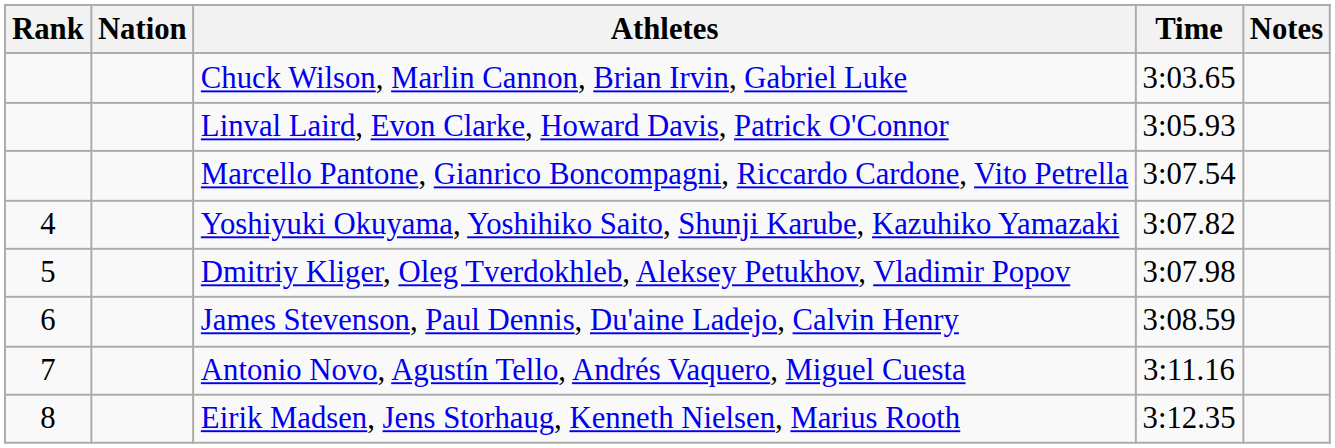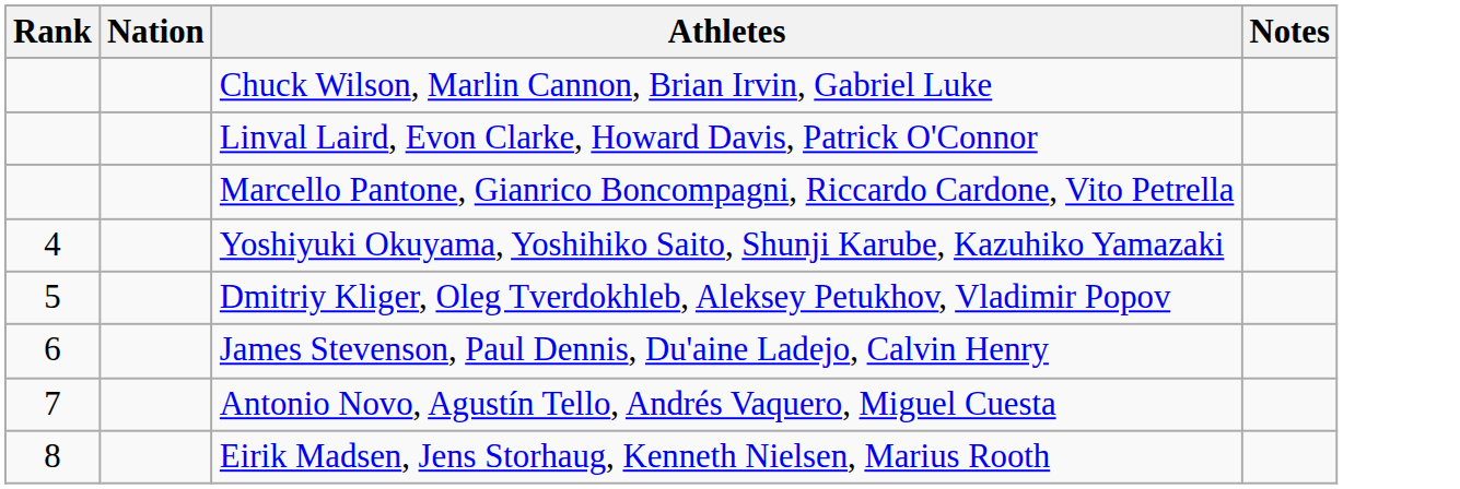 <table class="wikitable sortable" style="text-align:center">
 <tr>
 <th>Rank</th>
 <th>Nation</th>
 <th>Athletes</th>
-<th>Time</th>
 <th>Notes</th>
 </tr>
 <tr>
 <td></td>
 <td align=left></td>
 <td align=left><a href='#'>Chuck Wilson</a>, <a href='#'>Marlin Cannon</a>, <a href='#'>Brian Irvin</a>, <a href='#'>Gabriel Luke</a></td>
-<td>3:03.65</td>
 <td></td>
 </tr>
 <tr>
 <td></td>
 <td align=left></td>
 <td align=left><a href='#'>Linval Laird</a>, <a href='#'>Evon Clarke</a>, <a href='#'>Howard Davis</a>, <a href='#'>Patrick O'Connor</a></td>
-<td>3:05.93</td>
 <td></td>
 </tr>
 <tr>
 <td></td>
 <td align=left></td>
 <td align=left><a href='#'>Marcello Pantone</a>, <a href='#'>Gianrico Boncompagni</a>, <a href='#'>Riccardo Cardone</a>, <a href='#'>Vito Petrella</a></td>
-<td>3:07.54</td>
 <td></td>
 </tr>
 <tr>
 <td>4</td>
 <td align=left></td>
 <td align=left><a href='#'>Yoshiyuki Okuyama</a>, <a href='#'>Yoshihiko Saito</a>, <a href='#'>Shunji Karube</a>, <a href='#'>Kazuhiko Yamazaki</a></td>
-<td>3:07.82</td>
 <td></td>
 </tr>
 <tr>
 <td>5</td>
 <td align=left></td>
 <td align=left><a href='#'>Dmitriy Kliger</a>, <a href='#'>Oleg Tverdokhleb</a>, <a href='#'>Aleksey Petukhov</a>, <a href='#'>Vladimir Popov</a></td>
-<td>3:07.98</td>
 <td></td>
 </tr>
 <tr>
 <td>6</td>
 <td align=left></td>
 <td align=left><a href='#'>James Stevenson</a>, <a href='#'>Paul Dennis</a>, <a href='#'>Du'aine Ladejo</a>, <a href='#'>Calvin Henry</a></td>
-<td>3:08.59</td>
 <td></td>
 </tr>
 <tr>
 <td>7</td>
 <td align=left></td>
 <td align=left><a href='#'>Antonio Novo</a>, <a href='#'>Agustín Tello</a>, <a href='#'>Andrés Vaquero</a>, <a href='#'>Miguel Cuesta</a></td>
-<td>3:11.16</td>
 <td></td>
 </tr>
 <tr>
 <td>8</td>
 <td align=left></td>
 <td align=left><a href='#'>Eirik Madsen</a>, <a href='#'>Jens Storhaug</a>, <a href='#'>Kenneth Nielsen</a>, <a href='#'>Marius Rooth</a></td>
-<td>3:12.35</td>
 <td></td>
 </tr>
 </table>
